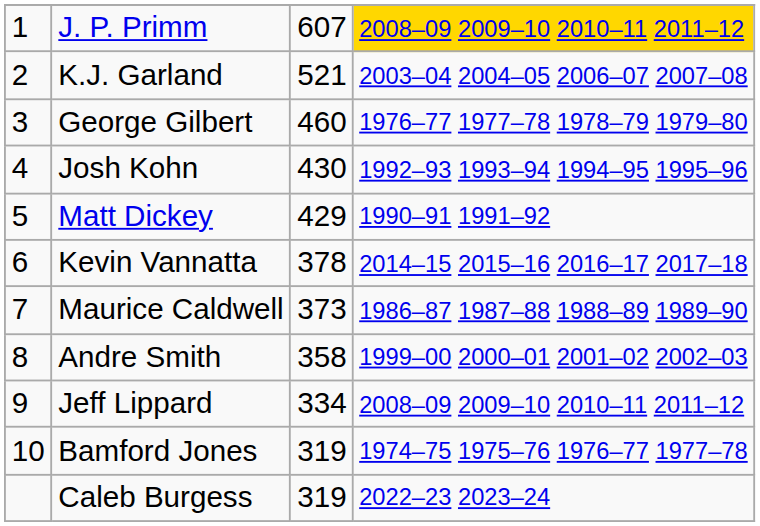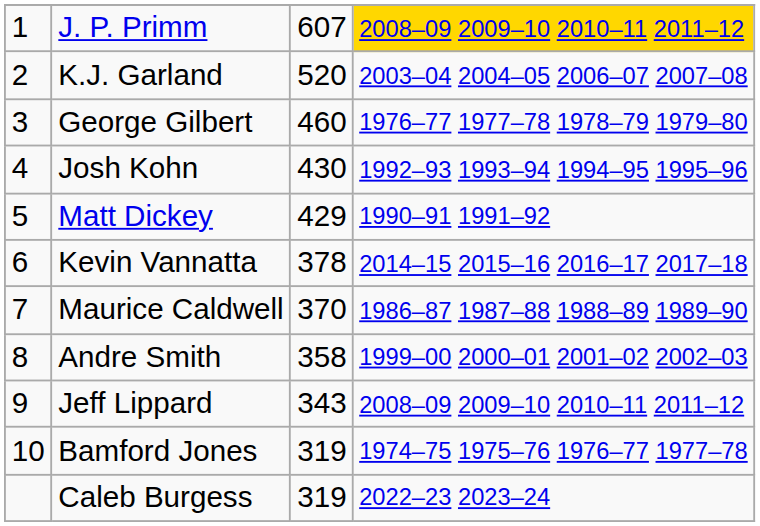 <table class="wikitable">
 <tr>
 </tr>
 <tr>
 <td>1</td>
 <td><a href='#'>J. P. Primm</a></td>
 <td>607</td>
 <td style="background: gold; font-size:80%;"><a href='#'>2008–09</a> <a href='#'>2009–10</a> <a href='#'>2010–11</a> <a href='#'>2011–12</a></td>
 </tr>
 <tr>
 <td>2</td>
 <td>K.J. Garland</td>
-<td>521</td>
+<td>520</td>
 <td style="font-size:80%;"><a href='#'>2003–04</a> <a href='#'>2004–05</a> <a href='#'>2006–07</a> <a href='#'>2007–08</a></td>
 </tr>
 <tr>
 <td>3</td>
 <td>George Gilbert</td>
 <td>460</td>
 <td style="font-size:80%;"><a href='#'>1976–77</a> <a href='#'>1977–78</a> <a href='#'>1978–79</a> <a href='#'>1979–80</a></td>
 </tr>
 <tr>
 <td>4</td>
 <td>Josh Kohn</td>
 <td>430</td>
 <td style="font-size:80%;"><a href='#'>1992–93</a> <a href='#'>1993–94</a> <a href='#'>1994–95</a> <a href='#'>1995–96</a></td>
 </tr>
 <tr>
 <td>5</td>
 <td><a href='#'>Matt Dickey</a></td>
 <td>429</td>
 <td style="font-size:80%;"><a href='#'>1990–91</a> <a href='#'>1991–92</a></td>
 </tr>
 <tr>
 <td>6</td>
 <td>Kevin Vannatta</td>
 <td>378</td>
 <td style="font-size:80%;"><a href='#'>2014–15</a> <a href='#'>2015–16</a> <a href='#'>2016–17</a> <a href='#'>2017–18</a></td>
 </tr>
 <tr>
 <td>7</td>
 <td>Maurice Caldwell</td>
-<td>373</td>
+<td>370</td>
 <td style="font-size:80%;"><a href='#'>1986–87</a> <a href='#'>1987–88</a> <a href='#'>1988–89</a> <a href='#'>1989–90</a></td>
 </tr>
 <tr>
 <td>8</td>
 <td>Andre Smith</td>
 <td>358</td>
 <td style="font-size:80%;"><a href='#'>1999–00</a> <a href='#'>2000–01</a> <a href='#'>2001–02</a> <a href='#'>2002–03</a></td>
 </tr>
 <tr>
 <td>9</td>
 <td>Jeff Lippard</td>
-<td>334</td>
+<td>343</td>
 <td style="font-size:80%;"><a href='#'>2008–09</a> <a href='#'>2009–10</a> <a href='#'>2010–11</a> <a href='#'>2011–12</a></td>
 </tr>
 <tr>
 <td>10</td>
 <td>Bamford Jones</td>
 <td>319</td>
 <td style="font-size:80%;"><a href='#'>1974–75</a> <a href='#'>1975–76</a> <a href='#'>1976–77</a> <a href='#'>1977–78</a></td>
 </tr>
 <tr>
 <td></td>
 <td>Caleb Burgess</td>
 <td>319</td>
 <td style="font-size:80%;"><a href='#'>2022–23</a> <a href='#'>2023–24</a></td>
 </tr>
 </table>
